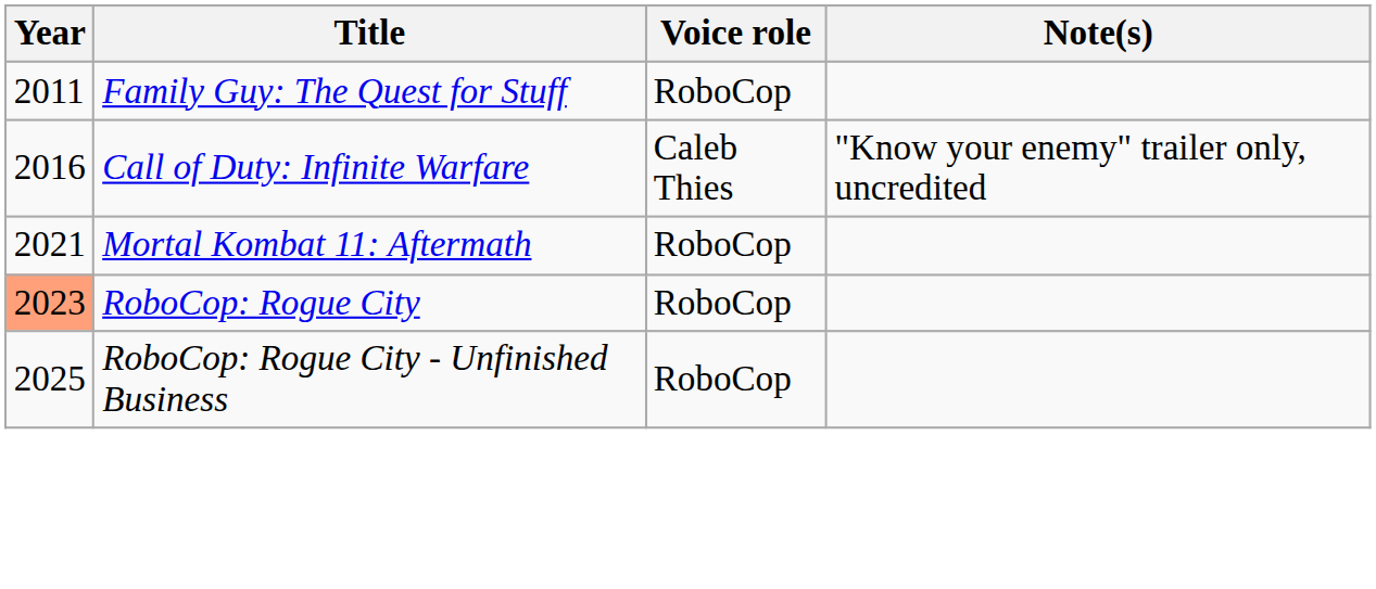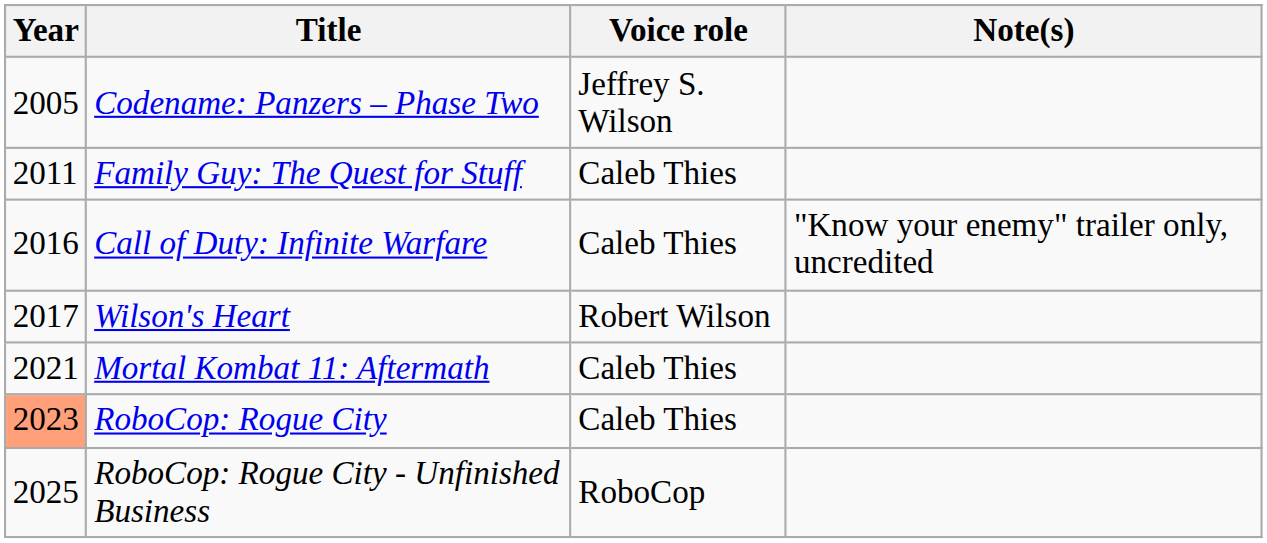 <table class="wikitable plainrowreaders sortable">
 <tr>
 <th scope="col">Year</th>
 <th scope="col">Title</th>
 <th scope="col">Voice role</th>
 <th scope="col"  class="unsortable">Note(s)</th>
 </tr>
 <tr>
+<td>2005</td>
+<td><em><a href='#'>Codename: Panzers – Phase Two</a></em></td>
+<td>Jeffrey S. Wilson</td>
+<td></td>
+</tr>
+<tr>
 <td>2011</td>
 <td><em><a href='#'>Family Guy: The Quest for Stuff</a></em></td>
-<td>RoboCop</td>
+<td>Caleb Thies</td>
 <td></td>
 </tr>
 <tr>
 <td>2016</td>
 <td><em><a href='#'>Call of Duty: Infinite Warfare</a></em></td>
 <td>Caleb Thies</td>
 <td>"Know your enemy" trailer only, uncredited</td>
 </tr>
 <tr>
+<td>2017</td>
+<td><em><a href='#'>Wilson's Heart</a></em></td>
+<td>Robert Wilson</td>
+<td></td>
+</tr>
+<tr>
 <td>2021</td>
 <td><em><a href='#'>Mortal Kombat 11: Aftermath</a></em></td>
-<td>RoboCop</td>
+<td>Caleb Thies</td>
 <td></td>
 </tr>
 <tr>
 <td style="background: lightsalmon;">2023</td>
 <td><em><a href='#'>RoboCop: Rogue City</a></em></td>
-<td>RoboCop</td>
+<td>Caleb Thies</td>
 <td></td>
 </tr>
 <tr>
 <td>2025</td>
 <td><em>RoboCop: Rogue City - Unfinished Business</em></td>
 <td>RoboCop</td>
 <td></td>
 </tr>
 </table>
